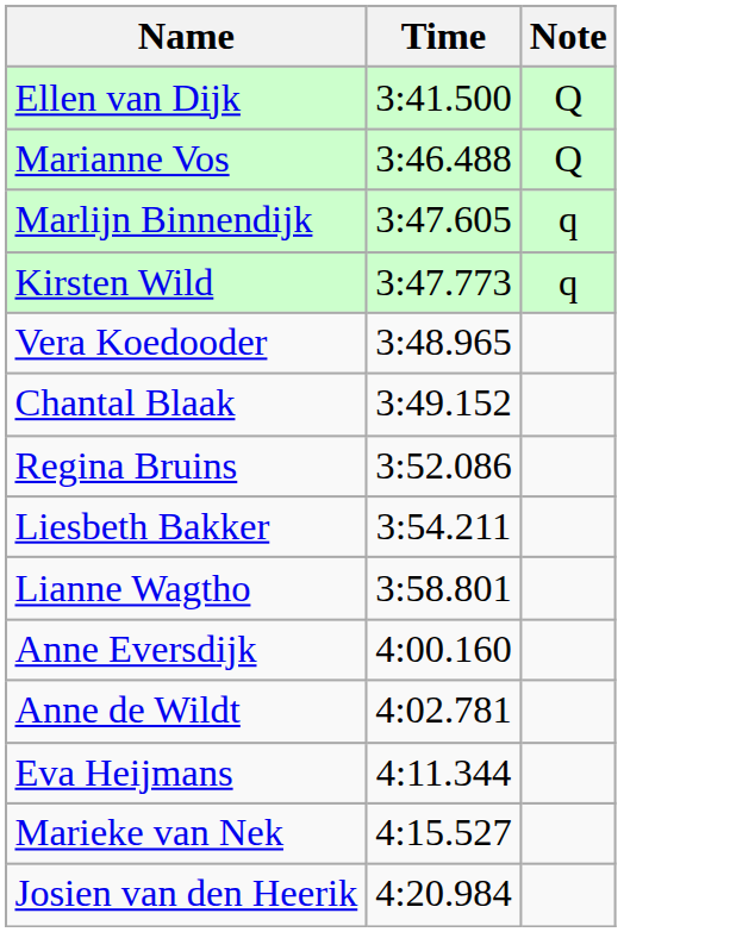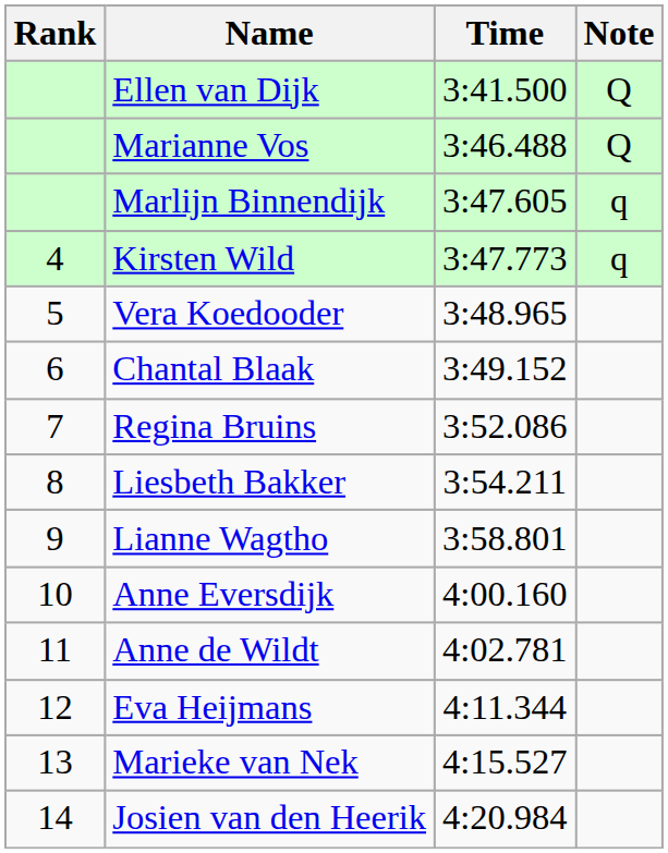 <table class="wikitable sortable" style="text-align:center">
 <tr>
+<th>Rank</th>
 <th>Name</th>
 <th>Time</th>
 <th>Note</th>
 </tr>
 <tr bgcolor=ccffcc>
+<td></td>
 <td align=left><a href='#'>Ellen van Dijk</a></td>
 <td>3:41.500</td>
 <td>Q</td>
 </tr>
 <tr bgcolor=ccffcc>
+<td></td>
 <td align=left><a href='#'>Marianne Vos</a></td>
 <td>3:46.488</td>
 <td>Q</td>
 </tr>
 <tr bgcolor=ccffcc>
+<td></td>
 <td align=left><a href='#'>Marlijn Binnendijk</a></td>
 <td>3:47.605</td>
 <td>q</td>
 </tr>
 <tr bgcolor=ccffcc>
+<td>4</td>
 <td align=left><a href='#'>Kirsten Wild</a></td>
 <td>3:47.773</td>
 <td>q</td>
 </tr>
 <tr>
+<td>5</td>
 <td align=left><a href='#'>Vera Koedooder</a></td>
 <td>3:48.965</td>
 <td></td>
 </tr>
 <tr>
+<td>6</td>
 <td align=left><a href='#'>Chantal Blaak</a></td>
 <td>3:49.152</td>
 <td></td>
 </tr>
 <tr>
+<td>7</td>
 <td align=left><a href='#'>Regina Bruins</a></td>
 <td>3:52.086</td>
 <td></td>
 </tr>
 <tr>
+<td>8</td>
 <td align=left><a href='#'>Liesbeth Bakker</a></td>
 <td>3:54.211</td>
 <td></td>
 </tr>
 <tr>
+<td>9</td>
 <td align=left><a href='#'>Lianne Wagtho</a></td>
 <td>3:58.801</td>
 <td></td>
 </tr>
 <tr>
+<td>10</td>
 <td align=left><a href='#'>Anne Eversdijk</a></td>
 <td>4:00.160</td>
 <td></td>
 </tr>
 <tr>
+<td>11</td>
 <td align=left><a href='#'>Anne de Wildt</a></td>
 <td>4:02.781</td>
 <td></td>
 </tr>
 <tr>
+<td>12</td>
 <td align=left><a href='#'>Eva Heijmans</a></td>
 <td>4:11.344</td>
 <td></td>
 </tr>
 <tr>
+<td>13</td>
 <td align=left><a href='#'>Marieke van Nek</a></td>
 <td>4:15.527</td>
 <td></td>
 </tr>
 <tr>
+<td>14</td>
 <td align=left><a href='#'>Josien van den Heerik</a></td>
 <td>4:20.984</td>
 <td></td>
 </tr>
 </table>
